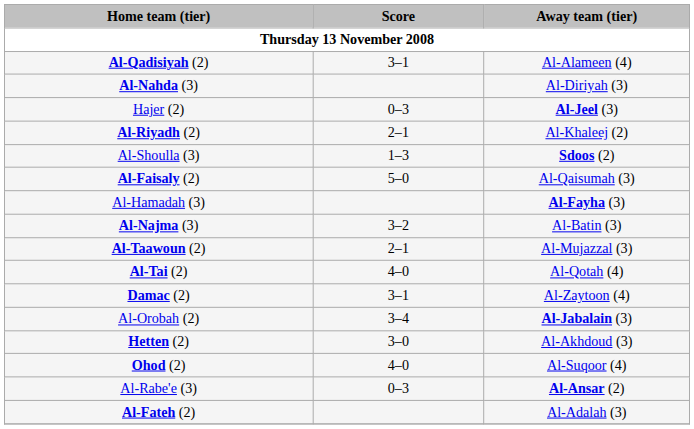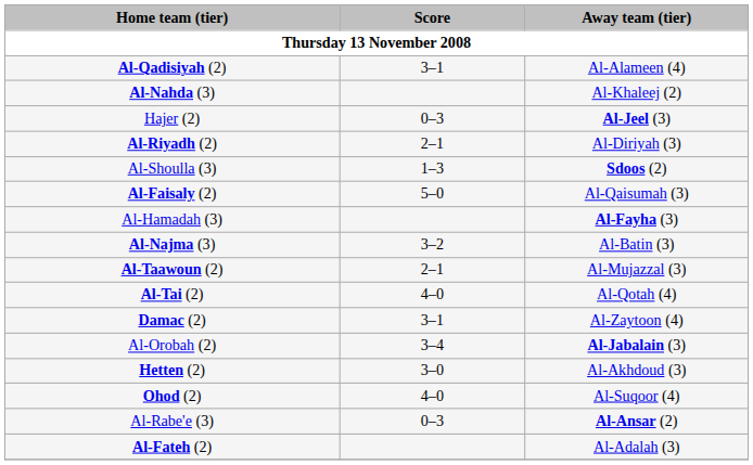 <table class="wikitable" style="width: 700px; background:WhiteSmoke; text-align:center; font-size:90%">
 <tr>
 <td scope="col" style="width: 45%; background:silver;"><strong>Home team (tier)</strong></td>
 <td scope="col" style="width: 25%; background:silver;"><strong>Score</strong></td>
 <td scope="col" style="width: 45%; background:silver;"><strong>Away team (tier)</strong></td>
 </tr>
 <tr>
 <td colspan="5" style= background:White><strong>Thursday 13 November 2008</strong></td>
 </tr>
 <tr>
 <td><strong><a href='#'>Al-Qadisiyah</a></strong> (2)</td>
 <td>3–1</td>
 <td><a href='#'>Al-Alameen</a> (4)</td>
 </tr>
 <tr>
 <td><strong><a href='#'>Al-Nahda</a></strong> (3)</td>
 <td></td>
-<td><a href='#'>Al-Diriyah</a> (3)</td>
+<td><a href='#'>Al-Khaleej</a> (2)</td>
 </tr>
 <tr>
 <td><a href='#'>Hajer</a> (2)</td>
 <td>0–3</td>
 <td><strong><a href='#'>Al-Jeel</a></strong> (3)</td>
 </tr>
 <tr>
 <td><strong><a href='#'>Al-Riyadh</a></strong> (2)</td>
 <td>2–1</td>
-<td><a href='#'>Al-Khaleej</a> (2)</td>
+<td><a href='#'>Al-Diriyah</a> (3)</td>
 </tr>
 <tr>
 <td><a href='#'>Al-Shoulla</a> (3)</td>
 <td>1–3</td>
 <td><strong><a href='#'>Sdoos</a></strong> (2)</td>
 </tr>
 <tr>
 <td><strong><a href='#'>Al-Faisaly</a></strong> (2)</td>
 <td>5–0</td>
 <td><a href='#'>Al-Qaisumah</a> (3)</td>
 </tr>
 <tr>
 <td><a href='#'>Al-Hamadah</a> (3)</td>
 <td></td>
 <td><strong><a href='#'>Al-Fayha</a></strong> (3)</td>
 </tr>
 <tr>
 <td><strong><a href='#'>Al-Najma</a></strong> (3)</td>
 <td>3–2</td>
 <td><a href='#'>Al-Batin</a> (3)</td>
 </tr>
 <tr>
 <td><strong><a href='#'>Al-Taawoun</a></strong> (2)</td>
 <td>2–1</td>
 <td><a href='#'>Al-Mujazzal</a> (3)</td>
 </tr>
 <tr>
 <td><strong><a href='#'>Al-Tai</a></strong> (2)</td>
 <td>4–0</td>
 <td><a href='#'>Al-Qotah</a> (4)</td>
 </tr>
 <tr>
 <td><strong><a href='#'>Damac</a></strong> (2)</td>
 <td>3–1</td>
 <td><a href='#'>Al-Zaytoon</a> (4)</td>
 </tr>
 <tr>
 <td><a href='#'>Al-Orobah</a> (2)</td>
 <td>3–4</td>
 <td><strong><a href='#'>Al-Jabalain</a></strong> (3)</td>
 </tr>
 <tr>
 <td><strong><a href='#'>Hetten</a></strong> (2)</td>
 <td>3–0</td>
 <td><a href='#'>Al-Akhdoud</a> (3)</td>
 </tr>
 <tr>
 <td><strong><a href='#'>Ohod</a></strong> (2)</td>
 <td>4–0</td>
 <td><a href='#'>Al-Suqoor</a> (4)</td>
 </tr>
 <tr>
 <td><a href='#'>Al-Rabe'e</a> (3)</td>
 <td>0–3</td>
 <td><strong><a href='#'>Al-Ansar</a></strong> (2)</td>
 </tr>
 <tr>
 <td><strong><a href='#'>Al-Fateh</a></strong> (2)</td>
 <td></td>
 <td><a href='#'>Al-Adalah</a> (3)</td>
 </tr>
 <tr>
 </tr>
 </table>
